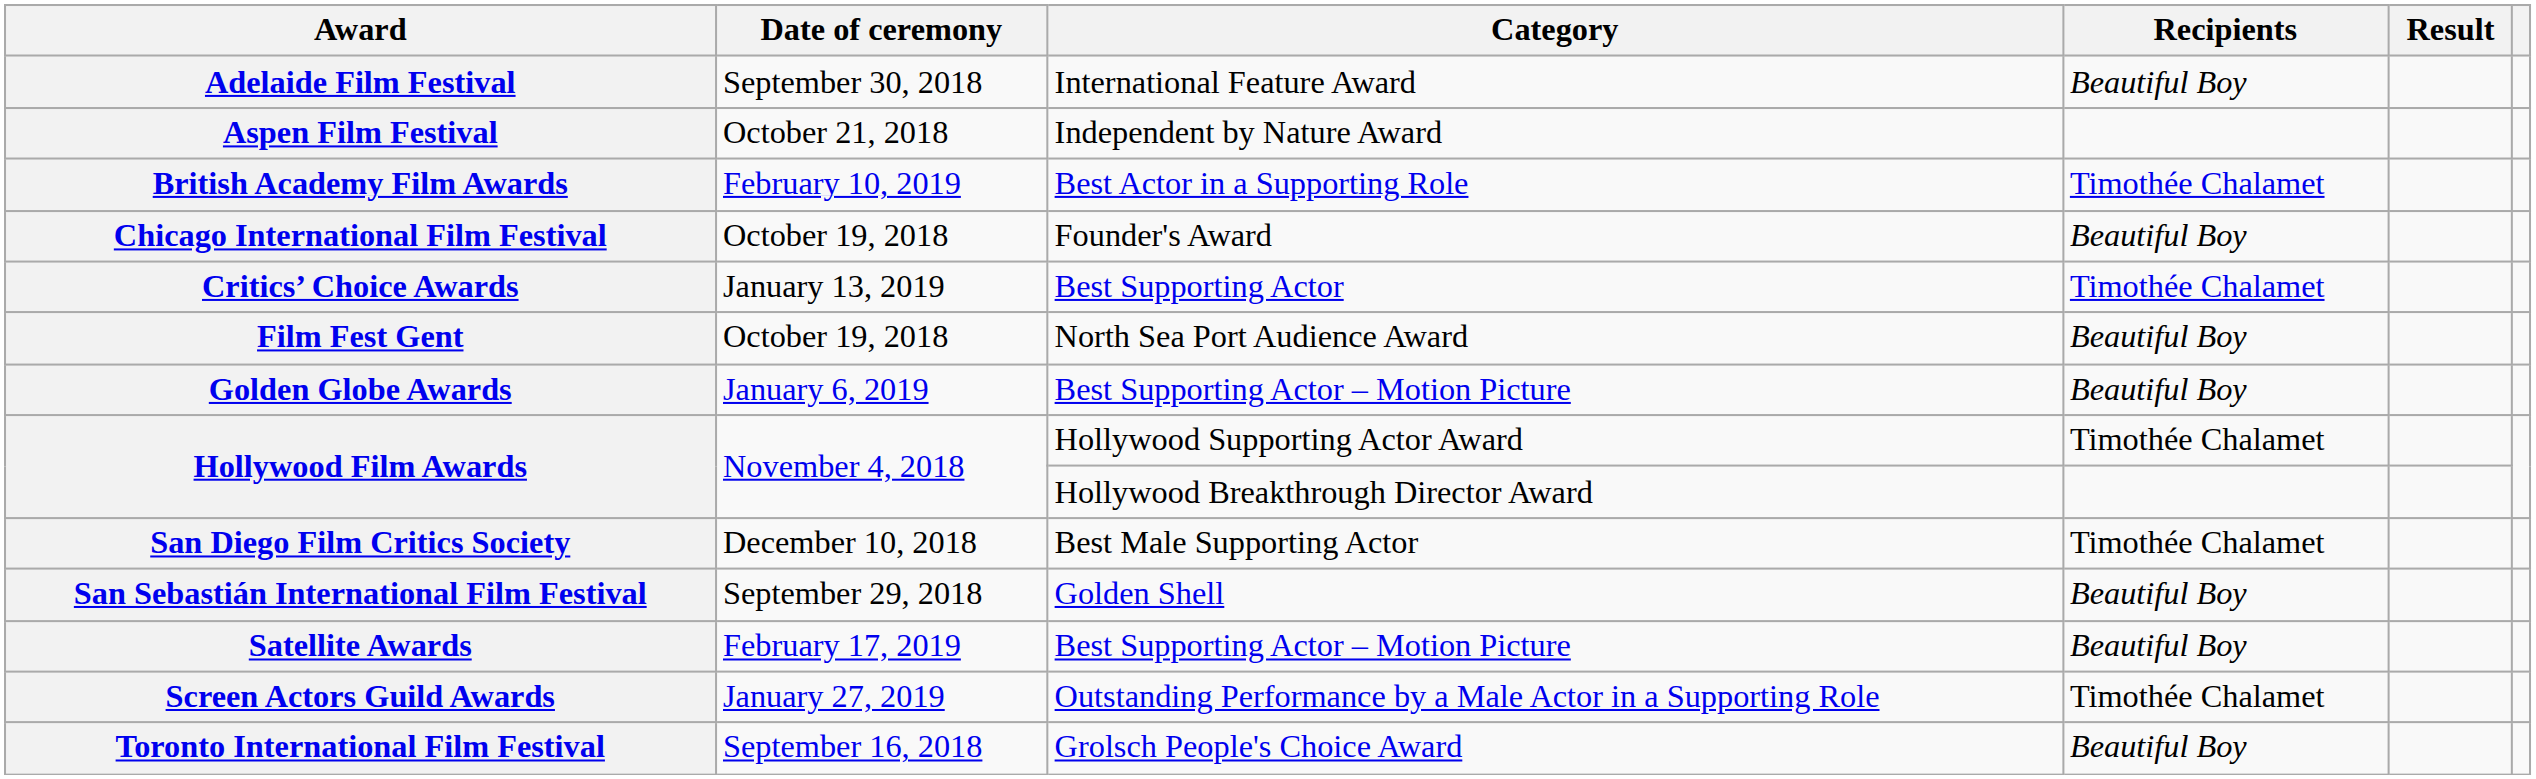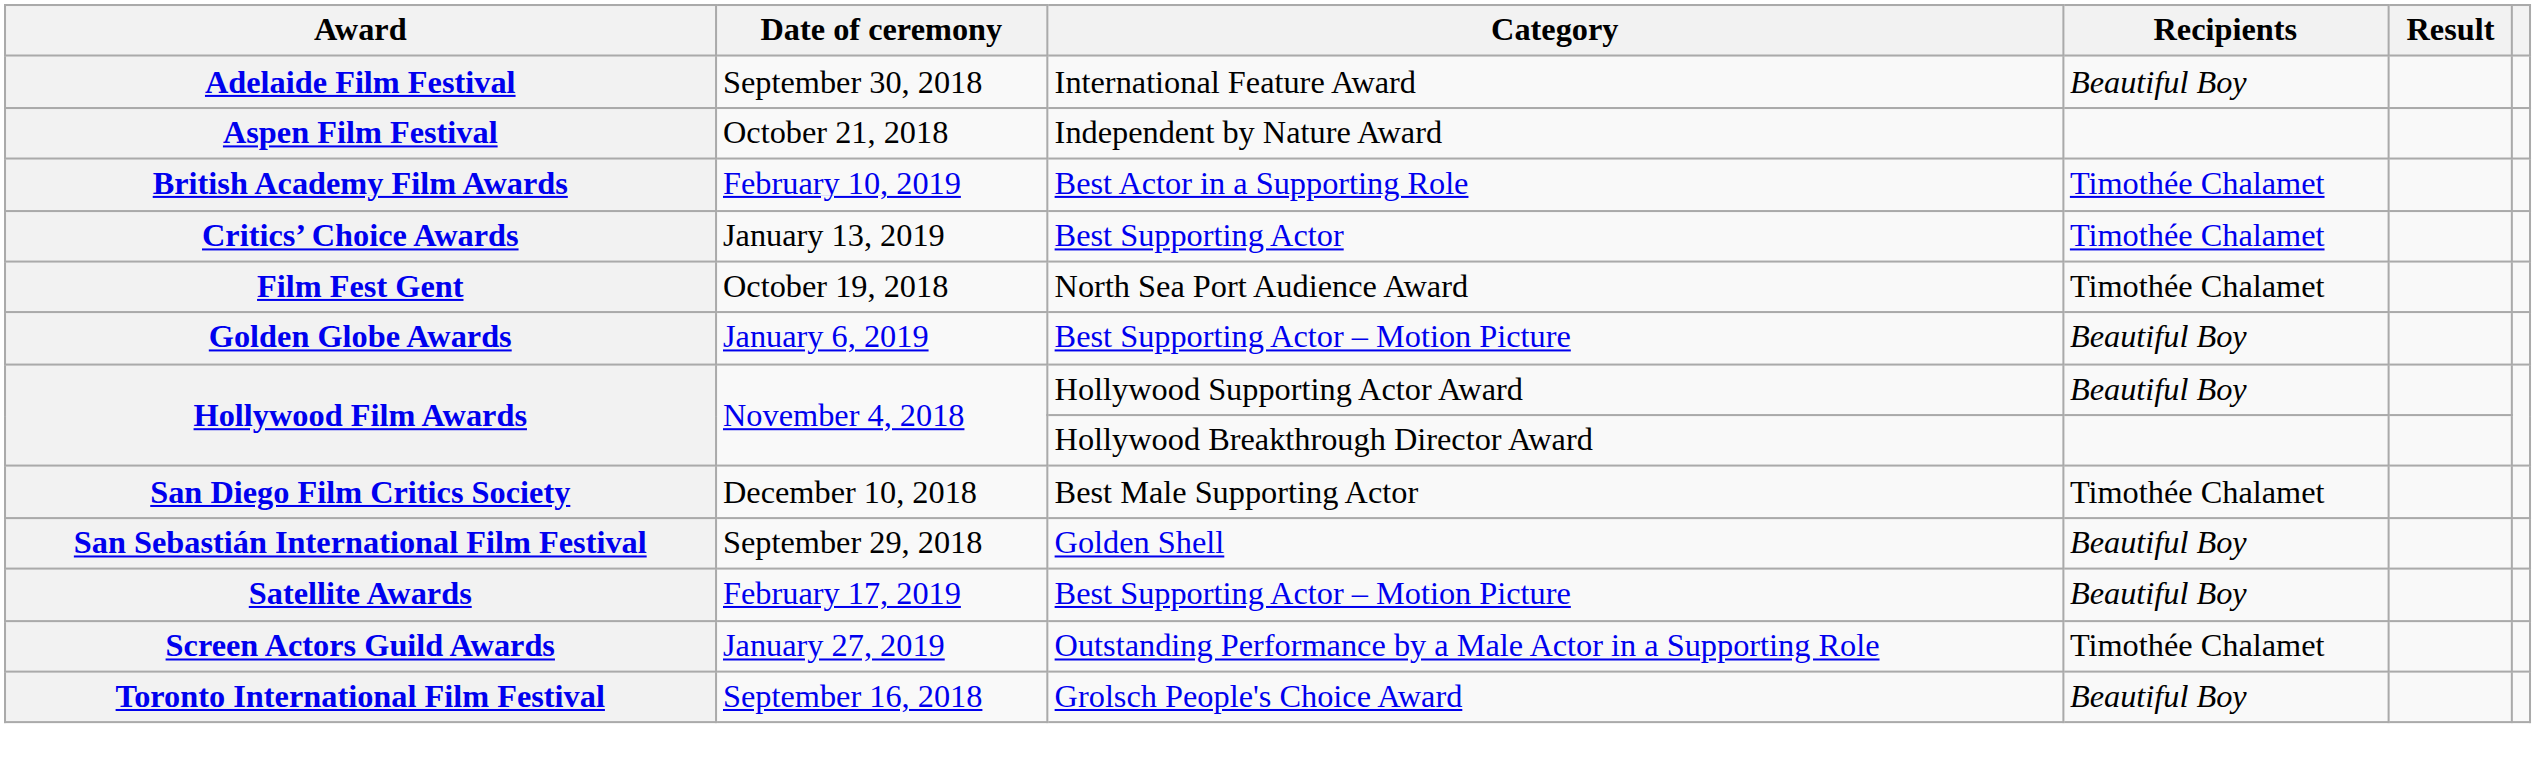 <table class="wikitable plainrowheaders sortable" style="width:99%;">
 <tr>
 <th scope="col">Award</th>
 <th scope="col">Date of ceremony</th>
 <th scope="col">Category</th>
 <th scope="col">Recipients</th>
 <th scope="col">Result</th>
 <th scope="col" class="unsortable"></th>
 </tr>
 <tr>
 <th scope="row"><a href='#'>Adelaide Film Festival</a></th>
 <td>September 30, 2018</td>
 <td>International Feature Award</td>
 <td><em>Beautiful Boy</em></td>
 <td></td>
 <td style="text-align:center;"></td>
 </tr>
 <tr>
 <th scope="row"><a href='#'>Aspen Film Festival</a></th>
 <td>October 21, 2018</td>
 <td>Independent by Nature Award</td>
 <td></td>
 <td></td>
 <td style="text-align:center;"></td>
 </tr>
 <tr>
 <th scope="row"><a href='#'>British Academy Film Awards</a></th>
 <td><a href='#'>February 10, 2019</a></td>
 <td><a href='#'>Best Actor in a Supporting Role</a></td>
 <td><a href='#'>Timothée Chalamet</a></td>
 <td></td>
 <td style="text-align:center;"></td>
 </tr>
 <tr>
-<th scope="row"><a href='#'>Chicago International Film Festival</a></th>
-<td>October 19, 2018</td>
-<td>Founder's Award</td>
-<td><em>Beautiful Boy</em></td>
-<td></td>
-<td style="text-align:center;"></td>
-</tr>
-<tr>
 <th scope="row"><a href='#'>Critics’ Choice Awards</a></th>
 <td>January 13, 2019</td>
 <td><a href='#'>Best Supporting Actor</a></td>
 <td><a href='#'>Timothée Chalamet</a></td>
 <td></td>
 <td style="text-align:center;"></td>
 </tr>
 <tr>
 <th scope="row"><a href='#'>Film Fest Gent</a></th>
 <td>October 19, 2018</td>
 <td>North Sea Port Audience Award</td>
-<td><em>Beautiful Boy</em></td>
+<td>Timothée Chalamet</td>
 <td></td>
 <td style="text-align:center;"><br></td>
 </tr>
 <tr>
 <th scope="row"><a href='#'>Golden Globe Awards</a></th>
 <td><a href='#'>January 6, 2019</a></td>
 <td><a href='#'>Best Supporting Actor – Motion Picture</a></td>
 <td><em>Beautiful Boy</em></td>
 <td></td>
 <td style="text-align:center;"></td>
 </tr>
 <tr>
 <th scope="row" rowspan="2"><a href='#'>Hollywood Film Awards</a></th>
 <td rowspan="2"><a href='#'>November 4, 2018</a></td>
 <td>Hollywood Supporting Actor Award</td>
-<td>Timothée Chalamet</td>
+<td><em>Beautiful Boy</em></td>
 <td></td>
 <td rowspan="2" style="text-align:center;"></td>
 </tr>
 <tr>
 <td>Hollywood Breakthrough Director Award</td>
 <td></td>
 <td></td>
 </tr>
 <tr>
 <th scope="row"><a href='#'>San Diego Film Critics Society</a></th>
 <td>December 10, 2018</td>
 <td>Best Male Supporting Actor</td>
 <td>Timothée Chalamet</td>
 <td></td>
 <td style="text-align:center;"></td>
 </tr>
 <tr>
 <th scope="row"><a href='#'>San Sebastián International Film Festival</a></th>
 <td>September 29, 2018</td>
 <td><a href='#'>Golden Shell</a></td>
 <td><em>Beautiful Boy</em></td>
 <td></td>
 <td style="text-align:center;"></td>
 </tr>
 <tr>
 <th scope="row"><a href='#'>Satellite Awards</a></th>
 <td><a href='#'>February 17, 2019</a></td>
 <td><a href='#'>Best Supporting Actor – Motion Picture</a></td>
 <td><em>Beautiful Boy</em></td>
 <td></td>
 <td style="text-align:center;"></td>
 </tr>
 <tr>
 <th scope="row"><a href='#'>Screen Actors Guild Awards</a></th>
 <td><a href='#'>January 27, 2019</a></td>
 <td><a href='#'>Outstanding Performance by a Male Actor in a Supporting Role</a></td>
 <td>Timothée Chalamet</td>
 <td></td>
 <td style="text-align:center;"></td>
 </tr>
 <tr>
 <th scope="row"><a href='#'>Toronto International Film Festival</a></th>
 <td><a href='#'>September 16, 2018</a></td>
 <td><a href='#'>Grolsch People's Choice Award</a></td>
 <td><em>Beautiful Boy</em></td>
 <td></td>
 <td style="text-align:center;"></td>
 </tr>
 </table>
